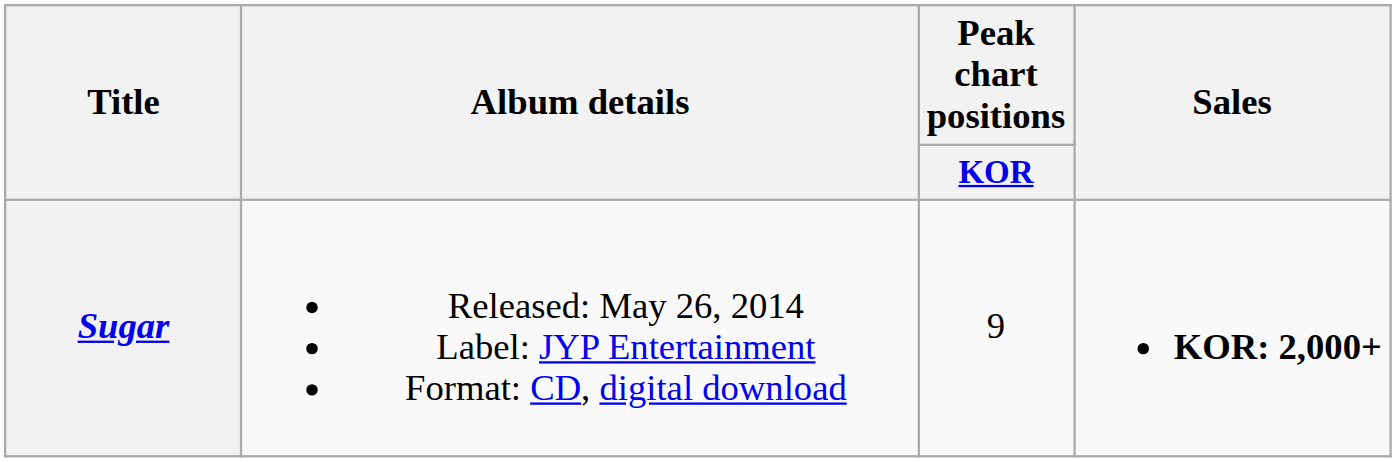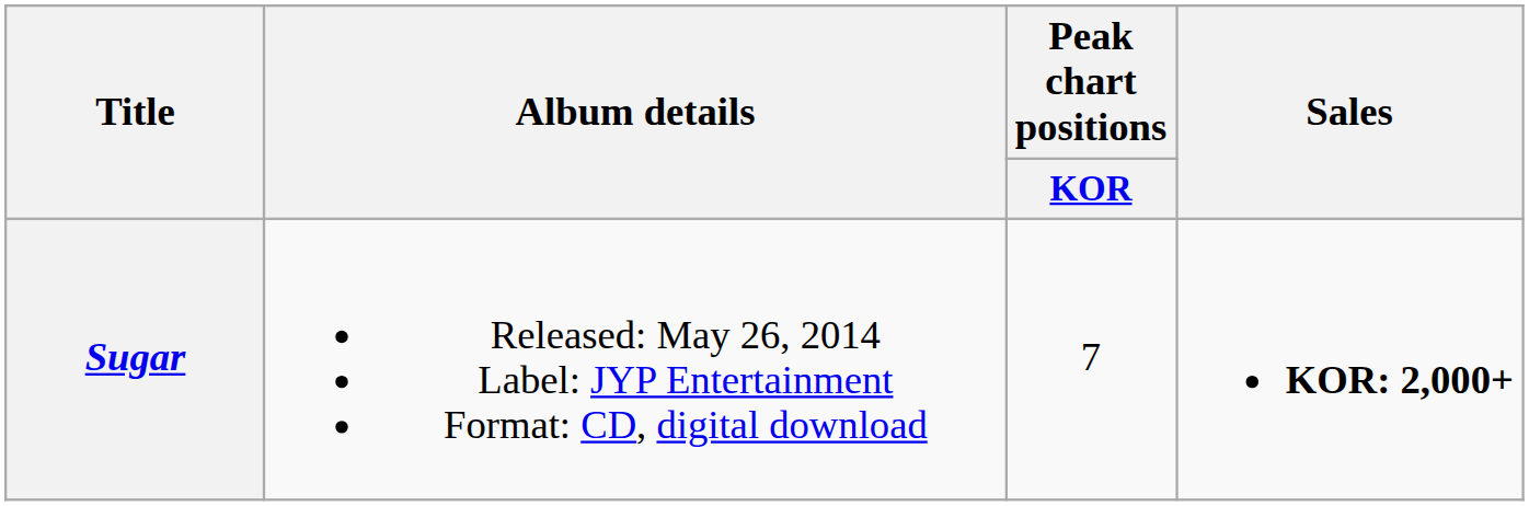 <table class="wikitable plainrowheaders" style="text-align:center;">
 <tr>
 <th scope="col" rowspan="2" style="width:6em;">Title</th>
 <th scope="col" rowspan="2" style="width:18em;">Album details</th>
 <th colspan="1">Peak chart positions</th>
 <th rowspan="2">Sales</th>
 </tr>
 <tr>
 <th scope="col" style="width:4em;font-size:90%;"><a href='#'>KOR</a><br></th>
 </tr>
 <tr>
 <th scope="row"><em><a href='#'>Sugar</a></em></th>
 <td><br><ul><li>Released: May 26, 2014</li><li>Label: <a href='#'>JYP Entertainment</a></li><li>Format: <a href='#'>CD</a>, <a href='#'>digital download</a></li></ul></td>
-<td>9</td>
+<td>7</td>
 <td><strong><br><ul><li>KOR: 2,000+</li></ul></strong></td>
 </tr>
 </table>
